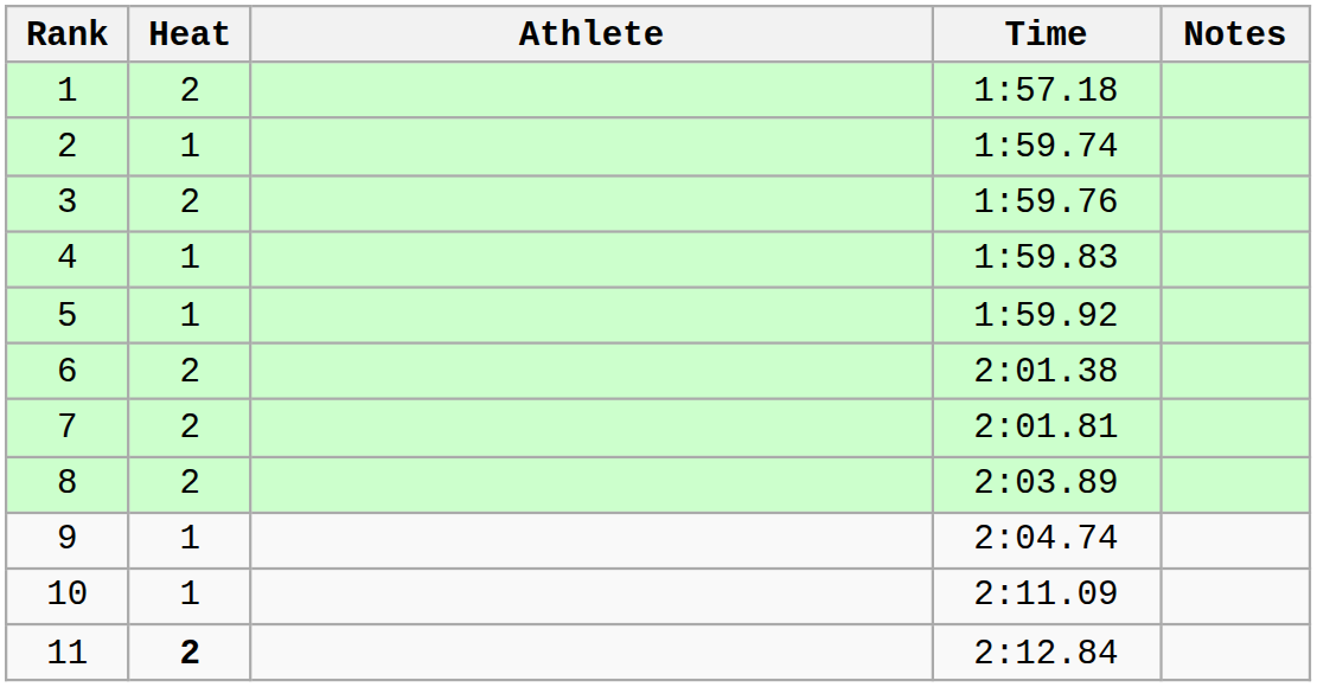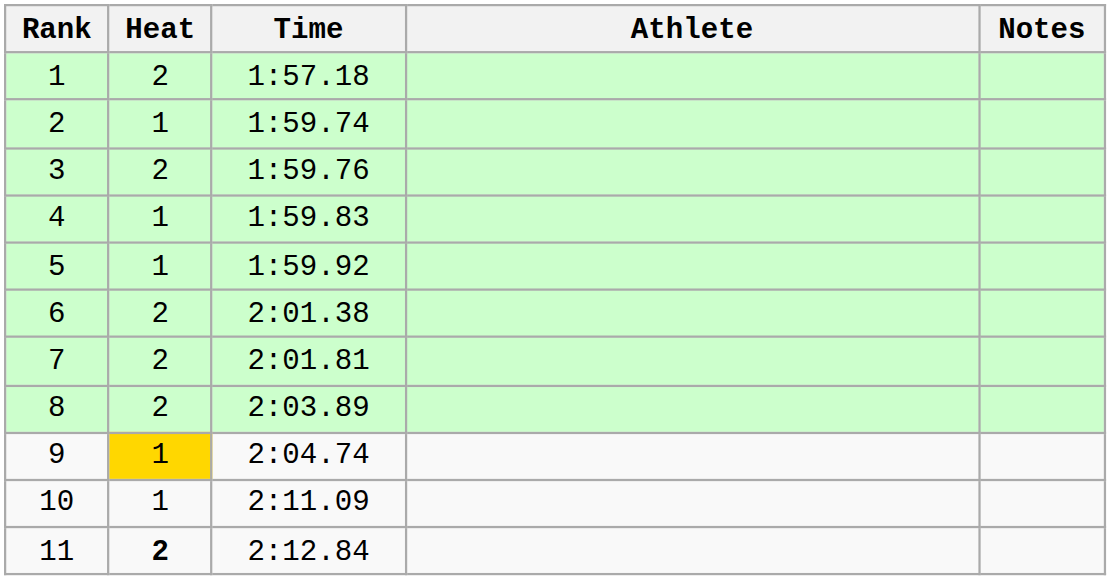 <table class="wikitable" style="text-align:center">
 <tr>
 <th width=40>Rank</th>
 <th width=40>Heat</th>
+<th width=80>Time</th>
 <th width=250>Athlete</th>
-<th width=80>Time</th>
 <th width=50>Notes</th>
 </tr>
 <tr bgcolor=ccffcc>
 <td>1</td>
 <td>2</td>
+<td>1:57.18</td>
 <td align=left></td>
-<td>1:57.18</td>
 <td></td>
 </tr>
 <tr bgcolor=ccffcc>
 <td>2</td>
 <td>1</td>
+<td>1:59.74</td>
 <td align=left></td>
-<td>1:59.74</td>
 <td></td>
 </tr>
 <tr bgcolor=ccffcc>
 <td>3</td>
 <td>2</td>
+<td>1:59.76</td>
 <td align=left></td>
-<td>1:59.76</td>
 <td></td>
 </tr>
 <tr bgcolor=ccffcc>
 <td>4</td>
 <td>1</td>
+<td>1:59.83</td>
 <td align=left></td>
-<td>1:59.83</td>
 <td></td>
 </tr>
 <tr bgcolor=ccffcc>
 <td>5</td>
 <td>1</td>
+<td>1:59.92</td>
 <td align=left></td>
-<td>1:59.92</td>
 <td></td>
 </tr>
 <tr bgcolor=ccffcc>
 <td>6</td>
 <td>2</td>
+<td>2:01.38</td>
 <td align=left></td>
-<td>2:01.38</td>
 <td></td>
 </tr>
 <tr bgcolor=ccffcc>
 <td>7</td>
 <td>2</td>
+<td>2:01.81</td>
 <td align=left></td>
-<td>2:01.81</td>
 <td></td>
 </tr>
 <tr bgcolor=ccffcc>
 <td>8</td>
 <td>2</td>
+<td>2:03.89</td>
 <td align=left></td>
-<td>2:03.89</td>
 <td></td>
 </tr>
 <tr>
 <td>9</td>
-<td>1</td>
+<td style="background: gold;">1</td>
+<td>2:04.74</td>
 <td align=left></td>
-<td>2:04.74</td>
 <td></td>
 </tr>
 <tr>
 <td>10</td>
 <td>1</td>
+<td>2:11.09</td>
 <td align=left></td>
-<td>2:11.09</td>
 <td></td>
 </tr>
 <tr>
 <td>11</td>
 <td><strong>2</strong></td>
+<td>2:12.84</td>
 <td align=left></td>
-<td>2:12.84</td>
 <td></td>
 </tr>
 </table>
